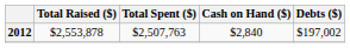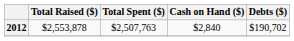 <table class=wikitable>
 <tr>
 <th> </th>
 <th style="text-align:center;">Total Raised ($)</th>
 <th style="text-align:center;">Total Spent ($)</th>
 <th style="text-align:center;">Cash on Hand ($)</th>
 <th style="text-align:center;">Debts ($)</th>
 </tr>
 <tr>
 <th>2012</th>
 <td align=center>$2,553,878</td>
 <td align=center>$2,507,763</td>
 <td align=center>$2,840</td>
-<td align=center>$197,002</td>
+<td align=center>$190,702</td>
 </tr>
 <tr>
 </tr>
 </table>
